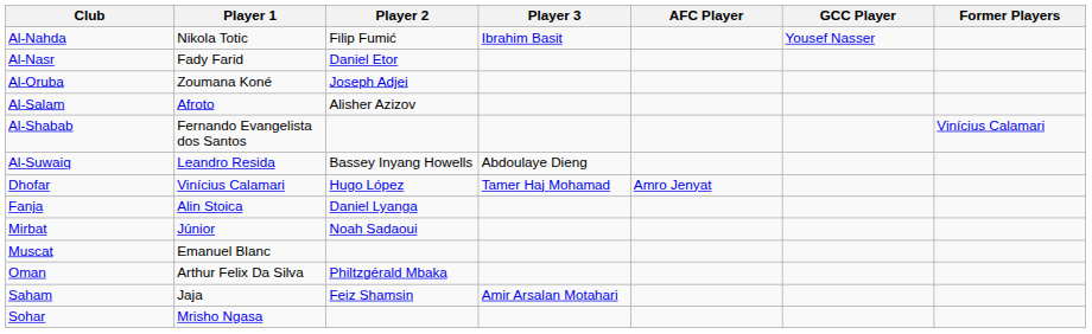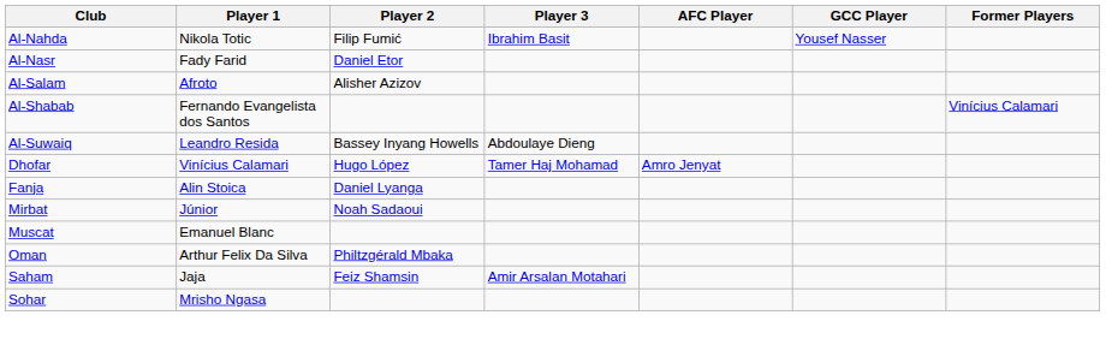 <table class="wikitable sortable" border="1">
 <tr>
 <th width="190">Club</th>
 <th width="170">Player 1</th>
 <th width="170">Player 2</th>
 <th width="170">Player 3</th>
 <th width="170">AFC Player</th>
 <th width="170">GCC Player</th>
 <th width="170">Former Players</th>
 </tr>
 <tr style="vertical-align:top;">
 <td><a href='#'>Al-Nahda</a></td>
 <td> Nikola Totic</td>
 <td> Filip Fumić</td>
 <td> <a href='#'>Ibrahim Basit</a></td>
 <td></td>
 <td> <a href='#'>Yousef Nasser</a></td>
 <td></td>
 </tr>
 <tr style="vertical-align:top;">
 <td><a href='#'>Al-Nasr</a></td>
 <td> Fady Farid</td>
 <td> <a href='#'>Daniel Etor</a></td>
-<td></td>
-<td></td>
-<td></td>
-<td></td>
-</tr>
-<tr style="vertical-align:top;">
-<td><a href='#'>Al-Oruba</a></td>
-<td> Zoumana Koné</td>
-<td> <a href='#'>Joseph Adjei</a></td>
 <td></td>
 <td></td>
 <td></td>
 <td></td>
 </tr>
 <tr style="vertical-align:top;">
 <td><a href='#'>Al-Salam</a></td>
 <td> <a href='#'>Afroto</a></td>
 <td> Alisher Azizov</td>
 <td></td>
 <td></td>
 <td></td>
 <td></td>
 </tr>
 <tr style="vertical-align:top;">
 <td><a href='#'>Al-Shabab</a></td>
 <td> Fernando Evangelista dos Santos</td>
 <td></td>
 <td></td>
 <td></td>
 <td></td>
 <td> <a href='#'>Vinícius Calamari</a></td>
 </tr>
 <tr style="vertical-align:top;">
 <td><a href='#'>Al-Suwaiq</a></td>
 <td> <a href='#'>Leandro Resida</a></td>
 <td> Bassey Inyang Howells</td>
 <td> Abdoulaye Dieng</td>
 <td></td>
 <td></td>
 <td></td>
 </tr>
 <tr style="vertical-align:top;">
 <td><a href='#'>Dhofar</a></td>
 <td> <a href='#'>Vinícius Calamari</a></td>
 <td> <a href='#'>Hugo López</a></td>
 <td> <a href='#'>Tamer Haj Mohamad</a></td>
 <td> <a href='#'>Amro Jenyat</a></td>
 <td></td>
 <td></td>
 </tr>
 <tr style="vertical-align:top;">
 <td><a href='#'>Fanja</a></td>
 <td> <a href='#'>Alin Stoica</a></td>
 <td> <a href='#'>Daniel Lyanga</a></td>
 <td></td>
 <td></td>
 <td></td>
 <td></td>
 </tr>
 <tr style="vertical-align:top;">
 <td><a href='#'>Mirbat</a></td>
 <td> <a href='#'>Júnior</a></td>
 <td> <a href='#'>Noah Sadaoui</a></td>
 <td></td>
 <td></td>
 <td></td>
 <td></td>
 </tr>
 <tr style="vertical-align:top;">
 <td><a href='#'>Muscat</a></td>
 <td> Emanuel Blanc</td>
 <td></td>
 <td></td>
 <td></td>
 <td></td>
 <td></td>
 </tr>
 <tr style="vertical-align:top;">
 <td><a href='#'>Oman</a></td>
 <td> Arthur Felix Da Silva</td>
 <td> <a href='#'>Philtzgérald Mbaka</a></td>
 <td></td>
 <td></td>
 <td></td>
 <td></td>
 </tr>
 <tr style="vertical-align:top;">
 <td><a href='#'>Saham</a></td>
 <td> Jaja</td>
 <td> <a href='#'>Feiz Shamsin</a></td>
 <td> <a href='#'>Amir Arsalan Motahari</a></td>
 <td></td>
 <td></td>
 <td></td>
 </tr>
 <tr style="vertical-align:top;">
 <td><a href='#'>Sohar</a></td>
 <td> <a href='#'>Mrisho Ngasa</a></td>
 <td></td>
 <td></td>
 <td></td>
 <td></td>
 <td></td>
 </tr>
 </table>
